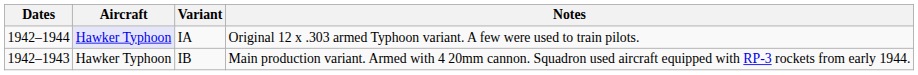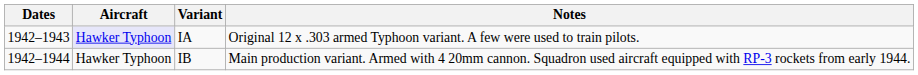 <table class="wikitable">
 <tr>
 <th>Dates</th>
 <th>Aircraft</th>
 <th>Variant</th>
 <th>Notes</th>
 </tr>
 <tr>
-<td>1942–1944</td>
+<td>1942–1943</td>
 <td style="background: lavender;"><a href='#'>Hawker Typhoon</a></td>
 <td>IA</td>
 <td>Original 12 x .303 armed Typhoon variant. A few were used to train pilots.</td>
 </tr>
 <tr>
-<td>1942–1943</td>
+<td>1942–1944</td>
 <td>Hawker Typhoon</td>
 <td>IB</td>
 <td>Main production variant. Armed with 4 20mm cannon. Squadron used aircraft equipped with <a href='#'>RP-3</a> rockets from early 1944.</td>
 </tr>
 </table>
